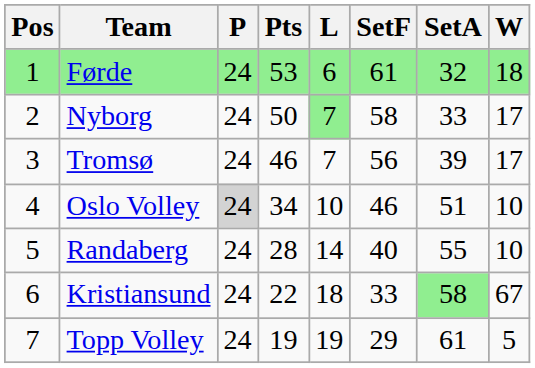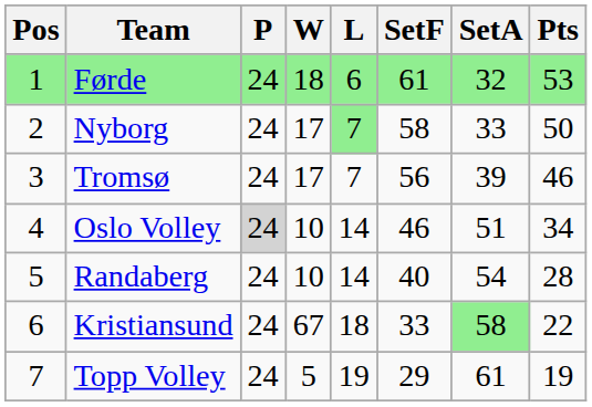 <table class="wikitable sortable" style="text-align: center;">
 <tr>
 <th>Pos</th>
 <th>Team</th>
 <th>P</th>
-<th>Pts</th>
+<th>W</th>
 <th>L</th>
 <th>SetF</th>
 <th>SetA</th>
-<th>W</th>
+<th>Pts</th>
 </tr>
 <tr style="background:#90EE90;">
 <td>1</td>
 <td align="left"><a href='#'>Førde</a></td>
 <td>24</td>
-<td>53</td>
+<td>18</td>
 <td>6</td>
 <td>61</td>
 <td>32</td>
-<td>18</td>
+<td>53</td>
 </tr>
 <tr>
 <td>2</td>
 <td align="left"><a href='#'>Nyborg</a></td>
 <td>24</td>
-<td>50</td>
+<td>17</td>
 <td style="background: lightgreen;">7</td>
 <td>58</td>
 <td>33</td>
-<td>17</td>
+<td>50</td>
 </tr>
 <tr>
 <td>3</td>
 <td align="left"><a href='#'>Tromsø</a></td>
 <td>24</td>
-<td>46</td>
+<td>17</td>
 <td>7</td>
 <td>56</td>
 <td>39</td>
-<td>17</td>
+<td>46</td>
 </tr>
 <tr>
 <td>4</td>
 <td align="left"><a href='#'>Oslo Volley</a></td>
 <td style="background: lightgrey;">24</td>
-<td>34</td>
 <td>10</td>
+<td>14</td>
 <td>46</td>
 <td>51</td>
-<td>10</td>
+<td>34</td>
 </tr>
 <tr>
 <td>5</td>
 <td align="left"><a href='#'>Randaberg</a></td>
 <td>24</td>
-<td>28</td>
+<td>10</td>
 <td>14</td>
 <td>40</td>
-<td>55</td>
-<td>10</td>
+<td>54</td>
+<td>28</td>
 </tr>
 <tr>
 <td>6</td>
 <td align="left"><a href='#'>Kristiansund</a></td>
 <td>24</td>
-<td>22</td>
+<td>67</td>
 <td>18</td>
 <td>33</td>
 <td style="background: lightgreen;">58</td>
-<td>67</td>
+<td>22</td>
 </tr>
 <tr>
 <td>7</td>
 <td align="left"><a href='#'>Topp Volley</a></td>
 <td>24</td>
-<td>19</td>
+<td>5</td>
 <td>19</td>
 <td>29</td>
 <td>61</td>
-<td>5</td>
+<td>19</td>
 </tr>
 </table>
